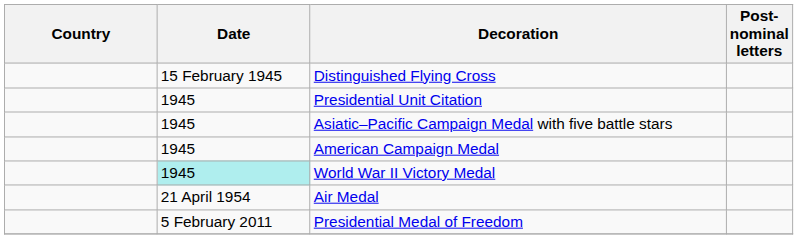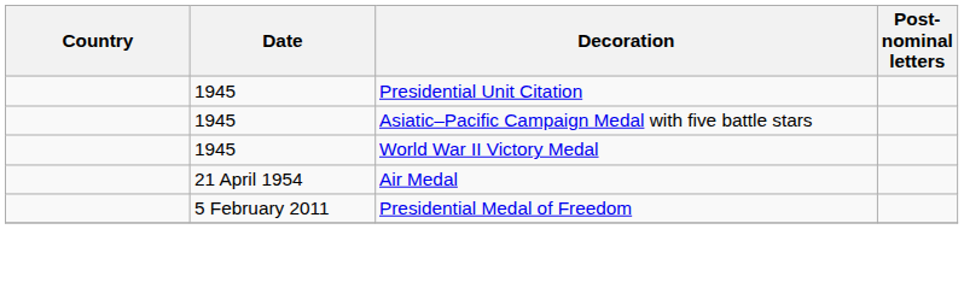 <table class="wikitable" style="width:65%;">
 <tr>
 <th style="width:20%;">Country</th>
 <th style="width:20%;">Date</th>
 <th style="width:55%;">Decoration</th>
 <th style="width:5%;">Post-nominal letters</th>
-</tr>
-<tr>
-<td></td>
-<td>15 February 1945</td>
-<td><a href='#'>Distinguished Flying Cross</a></td>
-<td></td>
 </tr>
 <tr>
 <td></td>
 <td>1945</td>
 <td><a href='#'>Presidential Unit Citation</a></td>
 <td></td>
 </tr>
 <tr>
 <td></td>
 <td>1945</td>
 <td><a href='#'>Asiatic–Pacific Campaign Medal</a> with five battle stars</td>
 <td></td>
 </tr>
 <tr>
 <td></td>
 <td>1945</td>
-<td><a href='#'>American Campaign Medal</a></td>
-<td></td>
-</tr>
-<tr>
-<td></td>
-<td style="background: paleturquoise;">1945</td>
 <td><a href='#'>World War II Victory Medal</a></td>
 <td></td>
 </tr>
 <tr>
 <td></td>
 <td>21 April 1954</td>
 <td><a href='#'>Air Medal</a></td>
 <td></td>
 </tr>
 <tr>
 <td></td>
 <td>5 February 2011</td>
 <td><a href='#'>Presidential Medal of Freedom</a></td>
 <td></td>
 </tr>
 <tr>
 </tr>
 </table>
